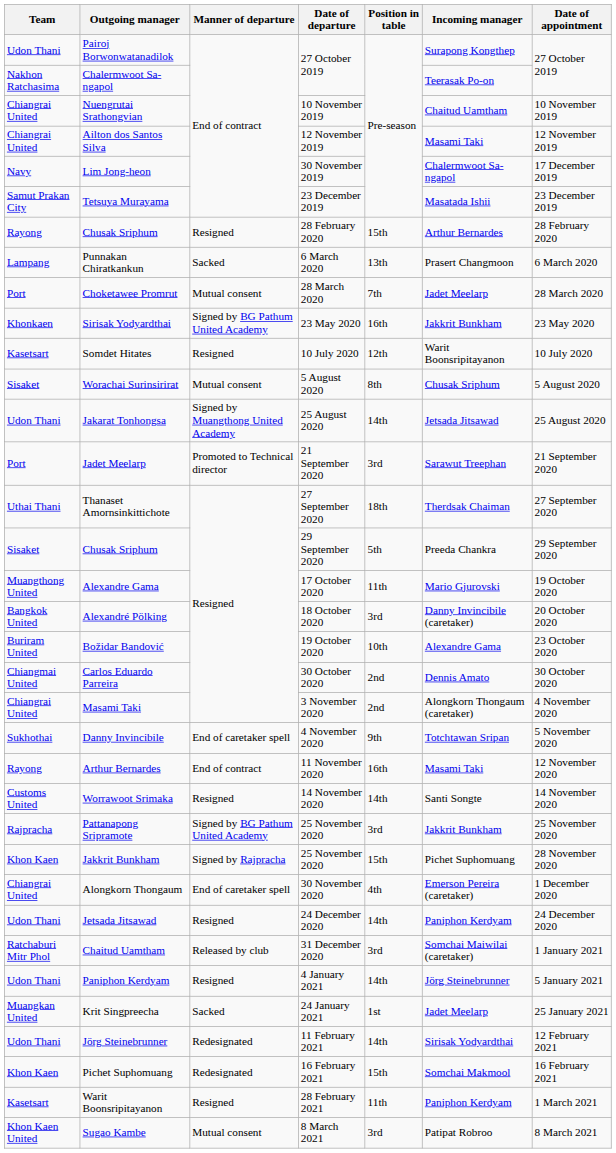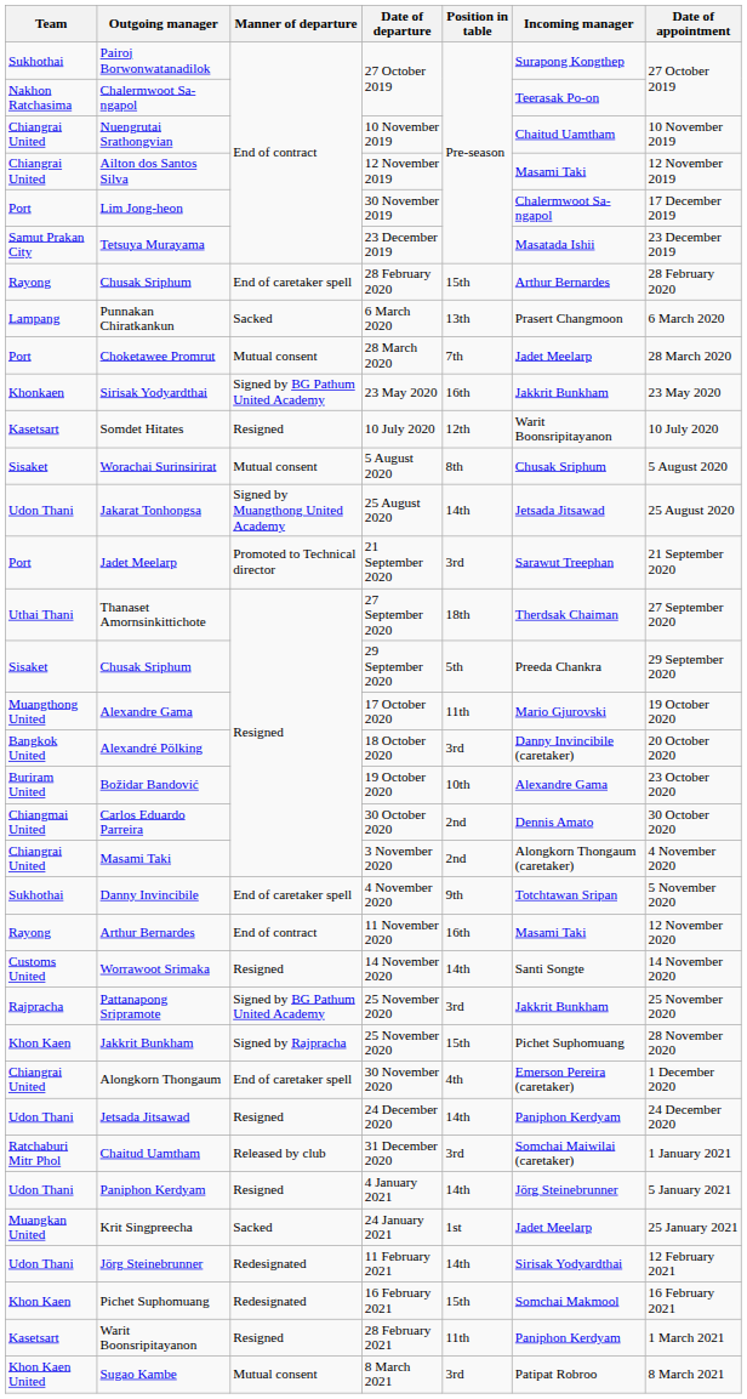 <table class="wikitable sortable">
 <tr>
 <th>Team</th>
 <th>Outgoing manager</th>
 <th>Manner of departure</th>
 <th>Date of departure</th>
 <th>Position in table</th>
 <th>Incoming manager</th>
 <th>Date of appointment</th>
 </tr>
 <tr>
-<td><a href='#'>Udon Thani</a></td>
+<td><a href='#'>Sukhothai</a></td>
 <td> <a href='#'>Pairoj Borwonwatanadilok</a></td>
 <td rowspan=6>End of contract</td>
 <td rowspan=2>27 October 2019</td>
 <td rowspan=6>Pre-season</td>
 <td> <a href='#'>Surapong Kongthep</a></td>
 <td rowspan=2>27 October 2019</td>
 </tr>
 <tr>
 <td><a href='#'>Nakhon Ratchasima</a></td>
 <td> <a href='#'>Chalermwoot Sa-ngapol</a></td>
 <td> <a href='#'>Teerasak Po-on</a></td>
 </tr>
 <tr>
 <td><a href='#'>Chiangrai United</a></td>
 <td> <a href='#'>Nuengrutai Srathongvian</a></td>
 <td>10 November 2019</td>
 <td> <a href='#'>Chaitud Uamtham</a></td>
 <td>10 November 2019</td>
 </tr>
 <tr>
 <td><a href='#'>Chiangrai United</a></td>
 <td> <a href='#'>Ailton dos Santos Silva</a></td>
 <td>12 November 2019</td>
 <td> <a href='#'>Masami Taki</a></td>
 <td>12 November 2019</td>
 </tr>
 <tr>
-<td><a href='#'>Navy</a></td>
+<td><a href='#'>Port</a></td>
 <td> <a href='#'>Lim Jong-heon</a></td>
 <td>30 November 2019</td>
 <td> <a href='#'>Chalermwoot Sa-ngapol</a></td>
 <td>17 December 2019</td>
 </tr>
 <tr>
 <td><a href='#'>Samut Prakan City</a></td>
 <td> <a href='#'>Tetsuya Murayama</a></td>
 <td>23 December 2019</td>
 <td> <a href='#'>Masatada Ishii</a></td>
 <td>23 December 2019</td>
 </tr>
 <tr>
 <td><a href='#'>Rayong</a></td>
 <td> <a href='#'>Chusak Sriphum</a></td>
-<td>Resigned</td>
+<td>End of caretaker spell</td>
 <td>28 February 2020</td>
 <td>15th</td>
 <td> <a href='#'>Arthur Bernardes</a></td>
 <td>28 February 2020</td>
 </tr>
 <tr>
 <td><a href='#'>Lampang</a></td>
 <td> Punnakan Chiratkankun</td>
 <td>Sacked</td>
 <td>6 March 2020</td>
 <td>13th</td>
 <td> Prasert Changmoon</td>
 <td>6 March 2020</td>
 </tr>
 <tr>
 <td><a href='#'>Port</a></td>
 <td> <a href='#'>Choketawee Promrut</a></td>
 <td>Mutual consent</td>
 <td>28 March 2020</td>
 <td>7th</td>
 <td> <a href='#'>Jadet Meelarp</a></td>
 <td>28 March 2020</td>
 </tr>
 <tr>
 <td><a href='#'>Khonkaen</a></td>
 <td> <a href='#'>Sirisak Yodyardthai</a></td>
 <td>Signed by <a href='#'>BG Pathum United Academy</a></td>
 <td>23 May 2020</td>
 <td>16th</td>
 <td> <a href='#'>Jakkrit Bunkham</a></td>
 <td>23 May 2020</td>
 </tr>
 <tr>
 <td><a href='#'>Kasetsart</a></td>
 <td> Somdet Hitates</td>
 <td>Resigned</td>
 <td>10 July 2020</td>
 <td>12th</td>
 <td> Warit Boonsripitayanon</td>
 <td>10 July 2020</td>
 </tr>
 <tr>
 <td><a href='#'>Sisaket</a></td>
 <td> <a href='#'>Worachai Surinsirirat</a></td>
 <td>Mutual consent</td>
 <td>5 August 2020</td>
 <td>8th</td>
 <td> <a href='#'>Chusak Sriphum</a></td>
 <td>5 August 2020</td>
 </tr>
 <tr>
 <td><a href='#'>Udon Thani</a></td>
 <td> <a href='#'>Jakarat Tonhongsa</a></td>
 <td>Signed by <a href='#'>Muangthong United Academy</a></td>
 <td>25 August 2020</td>
 <td>14th</td>
 <td> <a href='#'>Jetsada Jitsawad</a></td>
 <td>25 August 2020</td>
 </tr>
 <tr>
 <td><a href='#'>Port</a></td>
 <td> <a href='#'>Jadet Meelarp</a></td>
 <td>Promoted to Technical director</td>
 <td>21 September 2020</td>
 <td>3rd</td>
 <td> <a href='#'>Sarawut Treephan</a></td>
 <td>21 September 2020</td>
 </tr>
 <tr>
 <td><a href='#'>Uthai Thani</a></td>
 <td> Thanaset Amornsinkittichote</td>
 <td rowspan=7>Resigned</td>
 <td>27 September 2020</td>
 <td>18th</td>
 <td> <a href='#'>Therdsak Chaiman</a></td>
 <td>27 September 2020</td>
 </tr>
 <tr>
 <td><a href='#'>Sisaket</a></td>
 <td> <a href='#'>Chusak Sriphum</a></td>
 <td>29 September 2020</td>
 <td>5th</td>
 <td> Preeda Chankra</td>
 <td>29 September 2020</td>
 </tr>
 <tr>
 <td><a href='#'>Muangthong United</a></td>
 <td> <a href='#'>Alexandre Gama</a></td>
 <td>17 October 2020</td>
 <td>11th</td>
 <td> <a href='#'>Mario Gjurovski</a></td>
 <td>19 October 2020</td>
 </tr>
 <tr>
 <td><a href='#'>Bangkok United</a></td>
 <td> <a href='#'>Alexandré Pölking</a></td>
 <td>18 October 2020</td>
 <td>3rd</td>
 <td> <a href='#'>Danny Invincibile</a> (caretaker)</td>
 <td>20 October 2020</td>
 </tr>
 <tr>
 <td><a href='#'>Buriram United</a></td>
 <td> <a href='#'>Božidar Bandović</a></td>
 <td>19 October 2020</td>
 <td>10th</td>
 <td> <a href='#'>Alexandre Gama</a></td>
 <td>23 October 2020</td>
 </tr>
 <tr>
 <td><a href='#'>Chiangmai United</a></td>
 <td> <a href='#'>Carlos Eduardo Parreira</a></td>
 <td>30 October 2020</td>
 <td>2nd</td>
 <td> <a href='#'>Dennis Amato</a></td>
 <td>30 October 2020</td>
 </tr>
 <tr>
 <td><a href='#'>Chiangrai United</a></td>
 <td> <a href='#'>Masami Taki</a></td>
 <td>3 November 2020</td>
 <td>2nd</td>
 <td> Alongkorn Thongaum (caretaker)</td>
 <td>4 November 2020</td>
 </tr>
 <tr>
 <td><a href='#'>Sukhothai</a></td>
 <td> <a href='#'>Danny Invincibile</a></td>
 <td>End of caretaker spell</td>
 <td>4 November 2020</td>
 <td>9th</td>
 <td> <a href='#'>Totchtawan Sripan</a></td>
 <td>5 November 2020</td>
 </tr>
 <tr>
 <td><a href='#'>Rayong</a></td>
 <td> <a href='#'>Arthur Bernardes</a></td>
 <td>End of contract</td>
 <td>11 November 2020</td>
 <td>16th</td>
 <td> <a href='#'>Masami Taki</a></td>
 <td>12 November 2020</td>
 </tr>
 <tr>
 <td><a href='#'>Customs United</a></td>
 <td> <a href='#'>Worrawoot Srimaka</a></td>
 <td>Resigned</td>
 <td>14 November 2020</td>
 <td>14th</td>
 <td> Santi Songte</td>
 <td>14 November 2020</td>
 </tr>
 <tr>
 <td><a href='#'>Rajpracha</a></td>
 <td> <a href='#'>Pattanapong Sripramote</a></td>
 <td>Signed by <a href='#'>BG Pathum United Academy</a></td>
 <td>25 November 2020</td>
 <td>3rd</td>
 <td> <a href='#'>Jakkrit Bunkham</a></td>
 <td>25 November 2020</td>
 </tr>
 <tr>
 <td><a href='#'>Khon Kaen</a></td>
 <td> <a href='#'>Jakkrit Bunkham</a></td>
 <td>Signed by <a href='#'>Rajpracha</a></td>
 <td>25 November 2020</td>
 <td>15th</td>
 <td> Pichet Suphomuang</td>
 <td>28 November 2020</td>
 </tr>
 <tr>
 <td><a href='#'>Chiangrai United</a></td>
 <td> Alongkorn Thongaum</td>
 <td>End of caretaker spell</td>
 <td>30 November 2020</td>
 <td>4th</td>
 <td> <a href='#'>Emerson Pereira</a> (caretaker)</td>
 <td>1 December 2020</td>
 </tr>
 <tr>
 <td><a href='#'>Udon Thani</a></td>
 <td> <a href='#'>Jetsada Jitsawad</a></td>
 <td>Resigned</td>
 <td>24 December 2020</td>
 <td>14th</td>
 <td> <a href='#'>Paniphon Kerdyam</a></td>
 <td>24 December 2020</td>
 </tr>
 <tr>
 <td><a href='#'>Ratchaburi Mitr Phol</a></td>
 <td> <a href='#'>Chaitud Uamtham</a></td>
 <td>Released by club</td>
 <td>31 December 2020</td>
 <td>3rd</td>
 <td> <a href='#'>Somchai Maiwilai</a> (caretaker)</td>
 <td>1 January 2021</td>
 </tr>
 <tr>
 <td><a href='#'>Udon Thani</a></td>
 <td> <a href='#'>Paniphon Kerdyam</a></td>
 <td>Resigned</td>
 <td>4 January 2021</td>
 <td>14th</td>
 <td> <a href='#'>Jörg Steinebrunner</a></td>
 <td>5 January 2021</td>
 </tr>
 <tr>
 <td><a href='#'>Muangkan United</a></td>
 <td> Krit Singpreecha</td>
 <td>Sacked</td>
 <td>24 January 2021</td>
 <td>1st</td>
 <td> <a href='#'>Jadet Meelarp</a></td>
 <td>25 January 2021</td>
 </tr>
 <tr>
 <td><a href='#'>Udon Thani</a></td>
 <td> <a href='#'>Jörg Steinebrunner</a></td>
 <td>Redesignated</td>
 <td>11 February 2021</td>
 <td>14th</td>
 <td> <a href='#'>Sirisak Yodyardthai</a></td>
 <td>12 February 2021</td>
 </tr>
 <tr>
 <td><a href='#'>Khon Kaen</a></td>
 <td> Pichet Suphomuang</td>
 <td>Redesignated</td>
 <td>16 February 2021</td>
 <td>15th</td>
 <td> <a href='#'>Somchai Makmool</a></td>
 <td>16 February 2021</td>
 </tr>
 <tr>
 <td><a href='#'>Kasetsart</a></td>
 <td> Warit Boonsripitayanon</td>
 <td>Resigned</td>
 <td>28 February 2021</td>
 <td>11th</td>
 <td> <a href='#'>Paniphon Kerdyam</a></td>
 <td>1 March 2021</td>
 </tr>
 <tr>
 <td><a href='#'>Khon Kaen United</a></td>
 <td> <a href='#'>Sugao Kambe</a></td>
 <td>Mutual consent</td>
 <td>8 March 2021</td>
 <td>3rd</td>
 <td> Patipat Robroo</td>
 <td>8 March 2021</td>
 </tr>
 </table>
